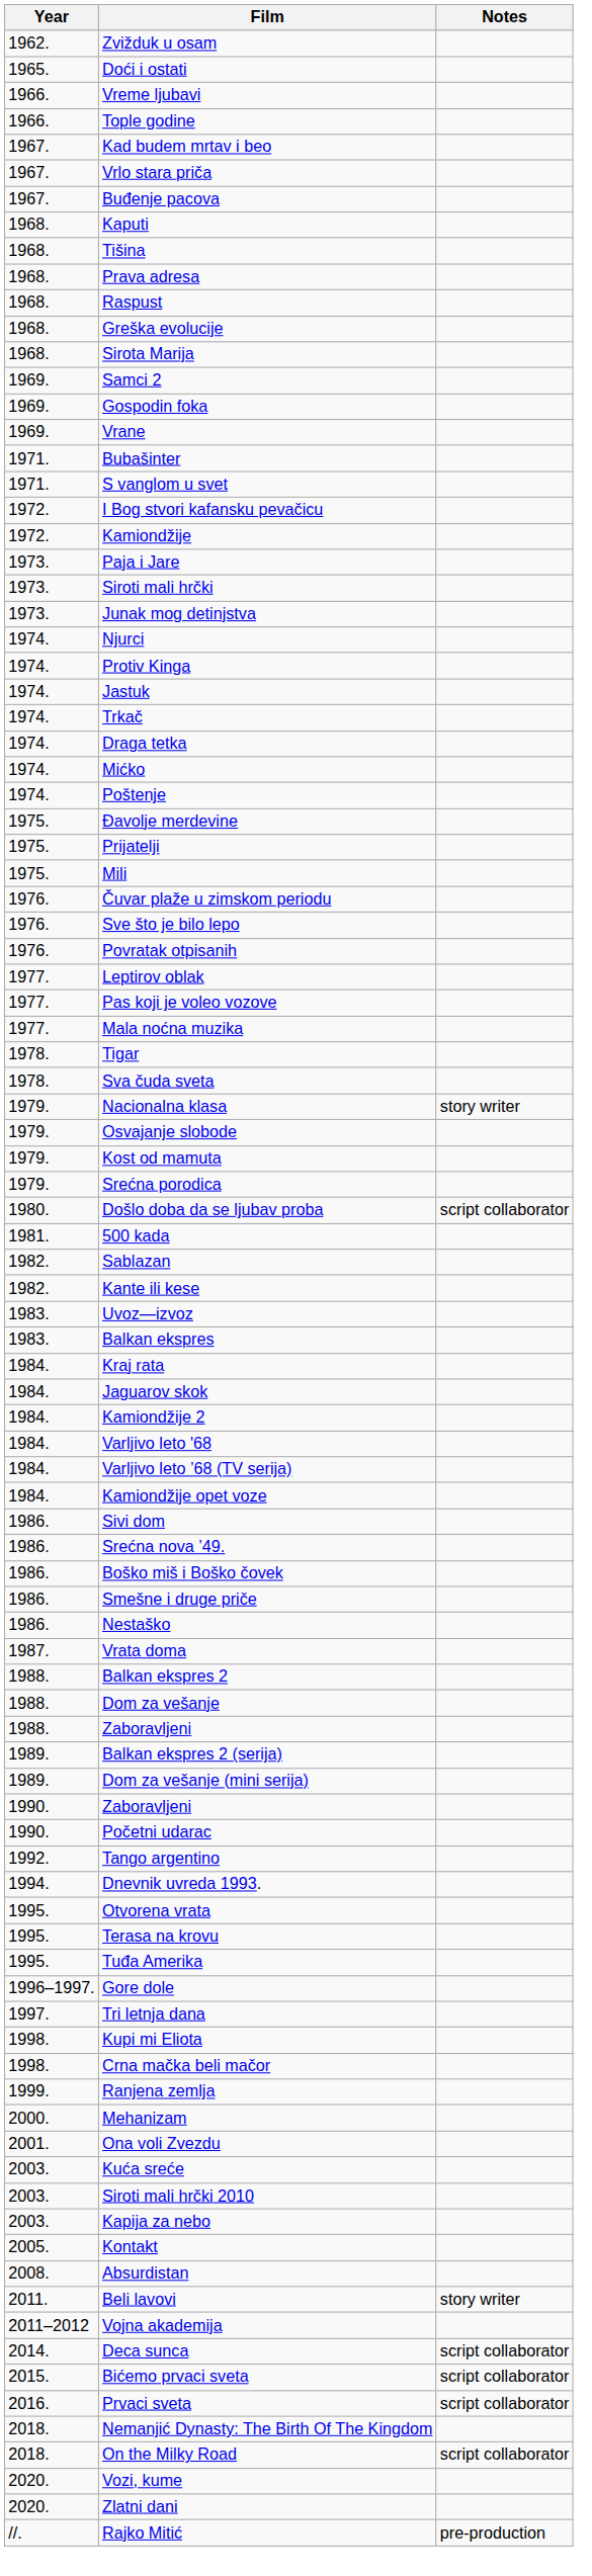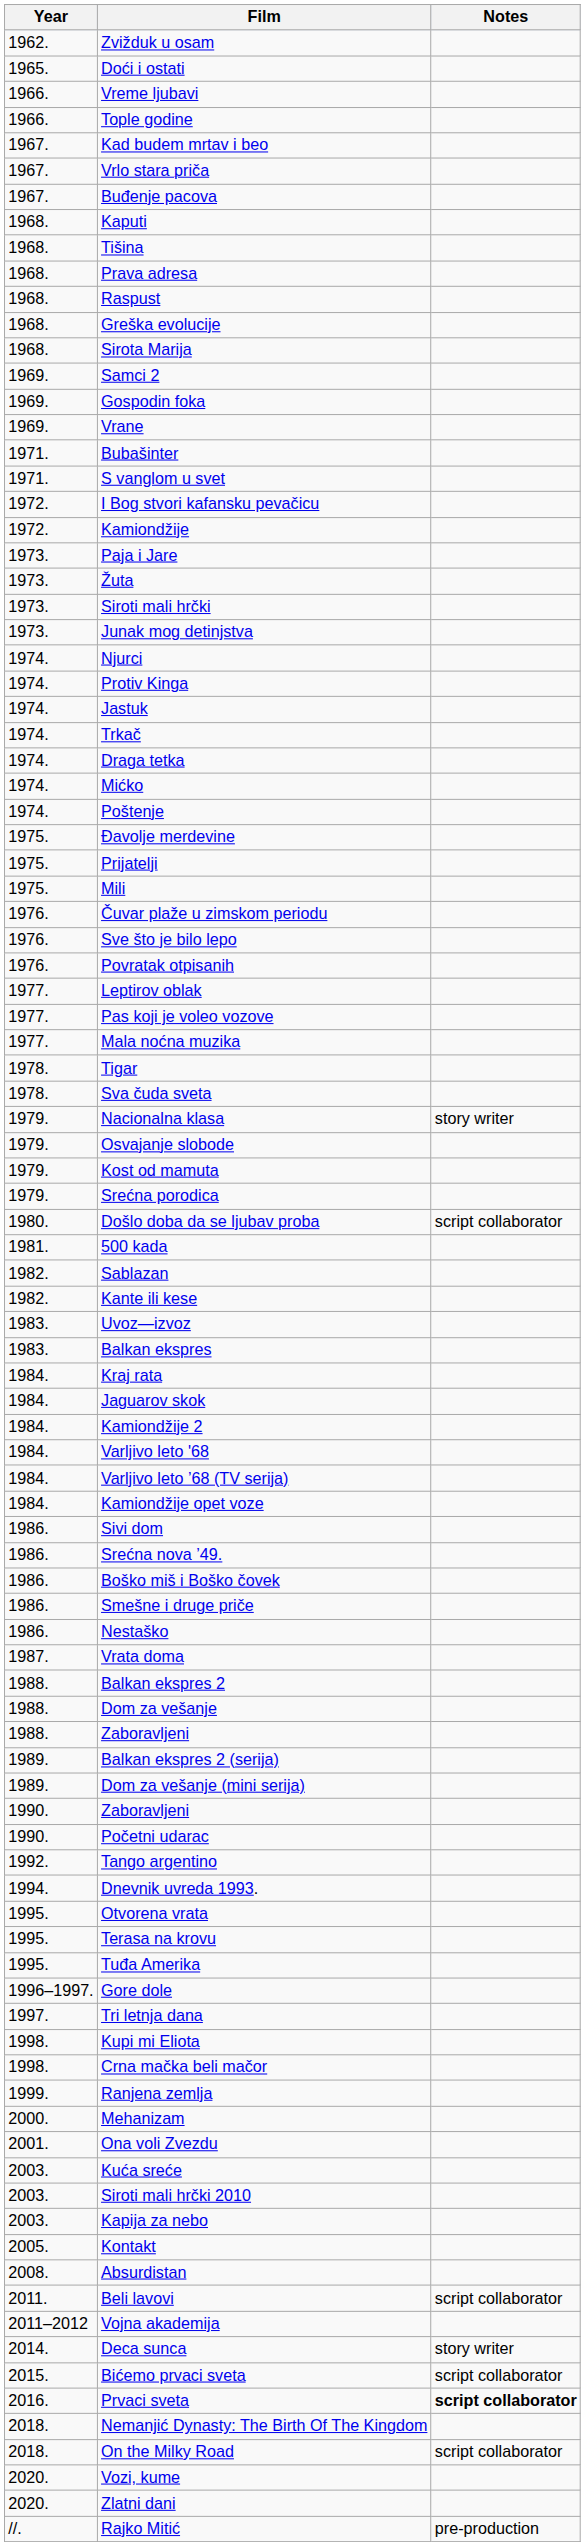 <table class="wikitable sortable">
 <tr style="background:Lavender; text-align:center;">
 </tr>
 <tr style="background:#b0c4de; text-align:center;">
 <th>Year</th>
 <th>Film</th>
 <th>Notes</th>
 </tr>
 <tr>
 <td>1962.</td>
 <td><a href='#'>Zvižduk u osam</a></td>
 <td></td>
 </tr>
 <tr>
 <td>1965.</td>
 <td><a href='#'>Doći i ostati</a></td>
 <td></td>
 </tr>
 <tr>
 <td>1966.</td>
 <td><a href='#'>Vreme ljubavi</a></td>
 <td></td>
 </tr>
 <tr>
 <td>1966.</td>
 <td><a href='#'>Tople godine</a></td>
 <td></td>
 </tr>
 <tr>
 <td>1967.</td>
 <td><a href='#'>Kad budem mrtav i beo</a></td>
 <td></td>
 </tr>
 <tr>
 <td>1967.</td>
 <td><a href='#'>Vrlo stara priča</a></td>
 <td></td>
 </tr>
 <tr>
 <td>1967.</td>
 <td><a href='#'>Buđenje pacova</a></td>
 <td></td>
 </tr>
 <tr>
 <td>1968.</td>
 <td><a href='#'>Kaputi</a></td>
 <td></td>
 </tr>
 <tr>
 <td>1968.</td>
 <td><a href='#'>Tišina</a></td>
 <td></td>
 </tr>
 <tr>
 <td>1968.</td>
 <td><a href='#'>Prava adresa</a></td>
 <td></td>
 </tr>
 <tr>
 <td>1968.</td>
 <td><a href='#'>Raspust</a></td>
 <td></td>
 </tr>
 <tr>
 <td>1968.</td>
 <td><a href='#'>Greška evolucije</a></td>
 <td></td>
 </tr>
 <tr>
 <td>1968.</td>
 <td><a href='#'>Sirota Marija</a></td>
 <td></td>
 </tr>
 <tr>
 <td>1969.</td>
 <td><a href='#'>Samci 2</a></td>
 <td></td>
 </tr>
 <tr>
 <td>1969.</td>
 <td><a href='#'>Gospodin foka</a></td>
 <td></td>
 </tr>
 <tr>
 <td>1969.</td>
 <td><a href='#'>Vrane</a></td>
 <td></td>
 </tr>
 <tr>
 <td>1971.</td>
 <td><a href='#'>Bubašinter</a></td>
 <td></td>
 </tr>
 <tr>
 <td>1971.</td>
 <td><a href='#'>S vanglom u svet</a></td>
 <td></td>
 </tr>
 <tr>
 <td>1972.</td>
 <td><a href='#'>I Bog stvori kafansku pevačicu</a></td>
 <td></td>
 </tr>
 <tr>
 <td>1972.</td>
 <td><a href='#'>Kamiondžije</a></td>
 <td></td>
 </tr>
 <tr>
 <td>1973.</td>
 <td><a href='#'>Paja i Jare</a></td>
+<td></td>
+</tr>
+<tr>
+<td>1973.</td>
+<td><a href='#'>Žuta</a></td>
 <td></td>
 </tr>
 <tr>
 <td>1973.</td>
 <td><a href='#'>Siroti mali hrčki</a></td>
 <td></td>
 </tr>
 <tr>
 <td>1973.</td>
 <td><a href='#'>Junak mog detinjstva</a></td>
 <td></td>
 </tr>
 <tr>
 <td>1974.</td>
 <td><a href='#'>Njurci</a></td>
 <td></td>
 </tr>
 <tr>
 <td>1974.</td>
 <td><a href='#'>Protiv Kinga</a></td>
 <td></td>
 </tr>
 <tr>
 <td>1974.</td>
 <td><a href='#'>Jastuk</a></td>
 <td></td>
 </tr>
 <tr>
 <td>1974.</td>
 <td><a href='#'>Trkač</a></td>
 <td></td>
 </tr>
 <tr>
 <td>1974.</td>
 <td><a href='#'>Draga tetka</a></td>
 <td></td>
 </tr>
 <tr>
 <td>1974.</td>
 <td><a href='#'>Mićko</a></td>
 <td></td>
 </tr>
 <tr>
 <td>1974.</td>
 <td><a href='#'>Poštenje</a></td>
 <td></td>
 </tr>
 <tr>
 <td>1975.</td>
 <td><a href='#'>Đavolje merdevine</a></td>
 <td></td>
 </tr>
 <tr>
 <td>1975.</td>
 <td><a href='#'>Prijatelji</a></td>
 <td></td>
 </tr>
 <tr>
 <td>1975.</td>
 <td><a href='#'>Mili</a></td>
 <td></td>
 </tr>
 <tr>
 <td>1976.</td>
 <td><a href='#'>Čuvar plaže u zimskom periodu</a></td>
 <td></td>
 </tr>
 <tr>
 <td>1976.</td>
 <td><a href='#'>Sve što je bilo lepo</a></td>
 <td></td>
 </tr>
 <tr>
 <td>1976.</td>
 <td><a href='#'>Povratak otpisanih</a></td>
 <td></td>
 </tr>
 <tr>
 <td>1977.</td>
 <td><a href='#'>Leptirov oblak</a></td>
 <td></td>
 </tr>
 <tr>
 <td>1977.</td>
 <td><a href='#'>Pas koji je voleo vozove</a></td>
 <td></td>
 </tr>
 <tr>
 <td>1977.</td>
 <td><a href='#'>Mala noćna muzika</a></td>
 <td></td>
 </tr>
 <tr>
 <td>1978.</td>
 <td><a href='#'>Tigar</a></td>
 <td></td>
 </tr>
 <tr>
 <td>1978.</td>
 <td><a href='#'>Sva čuda sveta</a></td>
 <td></td>
 </tr>
 <tr>
 <td>1979.</td>
 <td><a href='#'>Nacionalna klasa</a></td>
 <td>story writer</td>
 </tr>
 <tr>
 <td>1979.</td>
 <td><a href='#'>Osvajanje slobode</a></td>
 <td></td>
 </tr>
 <tr>
 <td>1979.</td>
 <td><a href='#'>Kost od mamuta</a></td>
 <td></td>
 </tr>
 <tr>
 <td>1979.</td>
 <td><a href='#'>Srećna porodica</a></td>
 <td></td>
 </tr>
 <tr>
 <td>1980.</td>
 <td><a href='#'>Došlo doba da se ljubav proba</a></td>
 <td>script collaborator</td>
 </tr>
 <tr>
 <td>1981.</td>
 <td><a href='#'>500 kada</a></td>
 <td></td>
 </tr>
 <tr>
 <td>1982.</td>
 <td><a href='#'>Sablazan</a></td>
 <td></td>
 </tr>
 <tr>
 <td>1982.</td>
 <td><a href='#'>Kante ili kese</a></td>
 <td></td>
 </tr>
 <tr>
 <td>1983.</td>
 <td><a href='#'>Uvoz—izvoz</a></td>
 <td></td>
 </tr>
 <tr>
 <td>1983.</td>
 <td><a href='#'>Balkan ekspres</a></td>
 <td></td>
 </tr>
 <tr>
 <td>1984.</td>
 <td><a href='#'>Kraj rata</a></td>
 <td></td>
 </tr>
 <tr>
 <td>1984.</td>
 <td><a href='#'>Jaguarov skok</a></td>
 <td></td>
 </tr>
 <tr>
 <td>1984.</td>
 <td><a href='#'>Kamiondžije 2</a></td>
 <td></td>
 </tr>
 <tr>
 <td>1984.</td>
 <td><a href='#'>Varljivo leto '68</a></td>
 <td></td>
 </tr>
 <tr>
 <td>1984.</td>
 <td><a href='#'>Varljivo leto ’68 (TV serija)</a></td>
 <td></td>
 </tr>
 <tr>
 <td>1984.</td>
 <td><a href='#'>Kamiondžije opet voze</a></td>
 <td></td>
 </tr>
 <tr>
 <td>1986.</td>
 <td><a href='#'>Sivi dom</a></td>
 <td></td>
 </tr>
 <tr>
 <td>1986.</td>
 <td><a href='#'>Srećna nova ’49.</a></td>
 <td></td>
 </tr>
 <tr>
 <td>1986.</td>
 <td><a href='#'>Boško miš i Boško čovek</a></td>
 <td></td>
 </tr>
 <tr>
 <td>1986.</td>
 <td><a href='#'>Smešne i druge priče</a></td>
 <td></td>
 </tr>
 <tr>
 <td>1986.</td>
 <td><a href='#'>Nestaško</a></td>
 <td></td>
 </tr>
 <tr>
 <td>1987.</td>
 <td><a href='#'>Vrata doma</a></td>
 <td></td>
 </tr>
 <tr>
 <td>1988.</td>
 <td><a href='#'>Balkan ekspres 2</a></td>
 <td></td>
 </tr>
 <tr>
 <td>1988.</td>
 <td><a href='#'>Dom za vešanje</a></td>
 <td></td>
 </tr>
 <tr>
 <td>1988.</td>
 <td><a href='#'>Zaboravljeni</a></td>
 <td></td>
 </tr>
 <tr>
 <td>1989.</td>
 <td><a href='#'>Balkan ekspres 2 (serija)</a></td>
 <td></td>
 </tr>
 <tr>
 <td>1989.</td>
 <td><a href='#'>Dom za vešanje (mini serija)</a></td>
 <td></td>
 </tr>
 <tr>
 <td>1990.</td>
 <td><a href='#'>Zaboravljeni</a></td>
 <td></td>
 </tr>
 <tr>
 <td>1990.</td>
 <td><a href='#'>Početni udarac</a></td>
 <td></td>
 </tr>
 <tr>
 <td>1992.</td>
 <td><a href='#'>Tango argentino</a></td>
 <td></td>
 </tr>
 <tr>
 <td>1994.</td>
 <td><a href='#'>Dnevnik uvreda 1993</a>.</td>
 <td></td>
 </tr>
 <tr>
 <td>1995.</td>
 <td><a href='#'>Otvorena vrata</a></td>
 <td></td>
 </tr>
 <tr>
 <td>1995.</td>
 <td><a href='#'>Terasa na krovu</a></td>
 <td></td>
 </tr>
 <tr>
 <td>1995.</td>
 <td><a href='#'>Tuđa Amerika</a></td>
 <td></td>
 </tr>
 <tr>
 <td>1996–1997.</td>
 <td><a href='#'>Gore dole</a></td>
 <td></td>
 </tr>
 <tr>
 <td>1997.</td>
 <td><a href='#'>Tri letnja dana</a></td>
 <td></td>
 </tr>
 <tr>
 <td>1998.</td>
 <td><a href='#'>Kupi mi Eliota</a></td>
 <td></td>
 </tr>
 <tr>
 <td>1998.</td>
 <td><a href='#'>Crna mačka beli mačor</a></td>
 <td></td>
 </tr>
 <tr>
 <td>1999.</td>
 <td><a href='#'>Ranjena zemlja</a></td>
 <td></td>
 </tr>
 <tr>
 <td>2000.</td>
 <td><a href='#'>Mehanizam</a></td>
 <td></td>
 </tr>
 <tr>
 <td>2001.</td>
 <td><a href='#'>Ona voli Zvezdu</a></td>
 <td></td>
 </tr>
 <tr>
 <td>2003.</td>
 <td><a href='#'>Kuća sreće</a></td>
 <td></td>
 </tr>
 <tr>
 <td>2003.</td>
 <td><a href='#'>Siroti mali hrčki 2010</a></td>
 <td></td>
 </tr>
 <tr>
 <td>2003.</td>
 <td><a href='#'>Kapija za nebo</a></td>
 <td></td>
 </tr>
 <tr>
 <td>2005.</td>
 <td><a href='#'>Kontakt</a></td>
 <td></td>
 </tr>
 <tr>
 <td>2008.</td>
 <td><a href='#'>Absurdistan</a></td>
 <td></td>
 </tr>
 <tr>
 <td>2011.</td>
 <td><a href='#'>Beli lavovi</a></td>
-<td>story writer</td>
+<td>script collaborator</td>
 </tr>
 <tr>
 <td>2011–2012</td>
 <td><a href='#'>Vojna akademija</a></td>
 <td></td>
 </tr>
 <tr>
 <td>2014.</td>
 <td><a href='#'>Deca sunca</a></td>
-<td>script collaborator</td>
+<td>story writer</td>
 </tr>
 <tr>
 <td>2015.</td>
 <td><a href='#'>Bićemo prvaci sveta</a></td>
 <td>script collaborator</td>
 </tr>
 <tr>
 <td>2016.</td>
 <td><a href='#'>Prvaci sveta</a></td>
-<td>script collaborator</td>
+<td><strong>script collaborator</strong></td>
 </tr>
 <tr>
 <td>2018.</td>
 <td><a href='#'>Nemanjić Dynasty: The Birth Of The Kingdom</a></td>
 <td></td>
 </tr>
 <tr>
 <td>2018.</td>
 <td><a href='#'>On the Milky Road</a></td>
 <td>script collaborator</td>
 </tr>
 <tr>
 <td>2020.</td>
 <td><a href='#'>Vozi, kume</a></td>
 <td></td>
 </tr>
 <tr>
 <td>2020.</td>
 <td><a href='#'>Zlatni dani</a></td>
 <td></td>
 </tr>
 <tr>
 <td>//.</td>
 <td><a href='#'>Rajko Mitić</a></td>
 <td>pre-production</td>
 </tr>
 </table>
